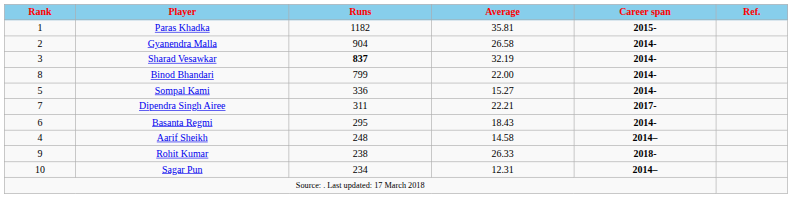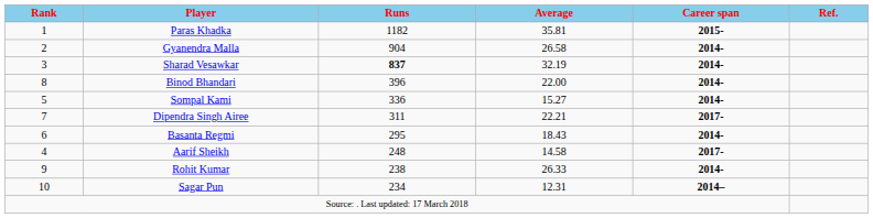 <table style="width:100%; text-align:center;" class="wikitable">
 <tr style="background:#9cf;">
 <th style="background:SkyBlue; color:Red; width:5%;" scope="col">Rank</th>
 <th style="background:SkyBlue; color:Red; width:15%;" scope="col">Player</th>
 <th style="background:SkyBlue; color:Red; width:10%;" scope="col">Runs</th>
 <th style="background:SkyBlue; color:Red; width:10%;" scope="col">Average</th>
 <th style="background:SkyBlue; color:Red; width:10%;" scope="col">Career span</th>
 <th style="background:SkyBlue; color:Red; width:5%;" scope="col">Ref.</th>
 </tr>
 <tr>
 <td>1</td>
 <td><a href='#'>Paras Khadka</a></td>
 <td>1182</td>
 <td>35.81</td>
 <td><strong>2015-</strong></td>
 <td></td>
 </tr>
 <tr>
 <td>2</td>
 <td><a href='#'>Gyanendra Malla</a></td>
 <td>904</td>
 <td>26.58</td>
 <td><strong>2014-</strong></td>
 <td></td>
 </tr>
 <tr>
 <td>3</td>
 <td><a href='#'>Sharad Vesawkar</a></td>
 <td><strong>837</strong></td>
 <td>32.19</td>
 <td><strong>2014-</strong></td>
 <td></td>
 </tr>
 <tr>
 <td>8</td>
 <td><a href='#'>Binod Bhandari</a></td>
-<td>799</td>
+<td>396</td>
 <td>22.00</td>
 <td><strong>2014-</strong></td>
 <td></td>
 </tr>
 <tr>
 <td>5</td>
 <td><a href='#'>Sompal Kami</a></td>
 <td>336</td>
 <td>15.27</td>
 <td><strong>2014-</strong></td>
 <td></td>
 </tr>
 <tr>
 <td>7</td>
 <td><a href='#'>Dipendra Singh Airee</a></td>
 <td>311</td>
 <td>22.21</td>
 <td><strong>2017-</strong></td>
 <td></td>
 </tr>
 <tr>
 <td>6</td>
 <td><a href='#'>Basanta Regmi</a></td>
 <td>295</td>
 <td>18.43</td>
 <td><strong>2014-</strong></td>
 <td></td>
 </tr>
 <tr>
 <td>4</td>
 <td><a href='#'>Aarif Sheikh</a></td>
 <td>248</td>
 <td>14.58</td>
-<td><strong>2014–</strong></td>
+<td><strong>2017-</strong></td>
 <td></td>
 </tr>
 <tr>
 <td>9</td>
 <td><a href='#'>Rohit Kumar</a></td>
 <td>238</td>
 <td>26.33</td>
-<td><strong>2018-</strong></td>
+<td><strong>2014-</strong></td>
 <td></td>
 </tr>
 <tr>
 <td>10</td>
 <td><a href='#'>Sagar Pun</a></td>
 <td>234</td>
 <td>12.31</td>
 <td><strong>2014–</strong></td>
 <td></td>
 </tr>
 <tr>
 <td colspan="5"><small>Source: . Last updated: 17 March 2018</small></td>
 <td></td>
 </tr>
 </table>
